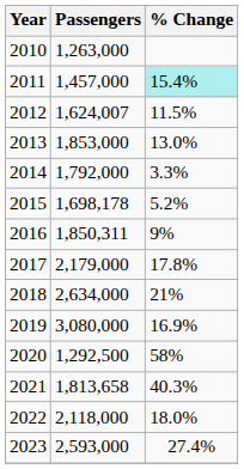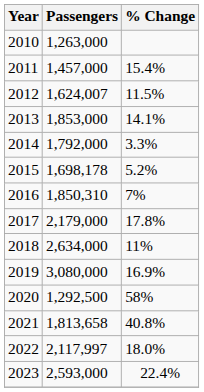 <table class="wikitable" style="font-size: 105%">
 <tr>
 <th>Year</th>
 <th>Passengers</th>
 <th>% Change</th>
 </tr>
 <tr>
 <td>2010</td>
 <td>1,263,000</td>
 <td></td>
 </tr>
 <tr>
 <td>2011</td>
 <td>1,457,000</td>
-<td style="background: paleturquoise;"> 15.4%</td>
+<td> 15.4%</td>
 </tr>
 <tr>
 <td>2012</td>
 <td>1,624,007</td>
 <td> 11.5%</td>
 </tr>
 <tr>
 <td>2013</td>
 <td>1,853,000</td>
-<td> 13.0%</td>
+<td> 14.1%</td>
 </tr>
 <tr>
 <td>2014</td>
 <td>1,792,000</td>
 <td> 3.3%</td>
 </tr>
 <tr>
 <td>2015</td>
 <td>1,698,178</td>
 <td> 5.2%</td>
 </tr>
 <tr>
 <td>2016</td>
-<td>1,850,311</td>
-<td> 9%</td>
+<td>1,850,310</td>
+<td> 7%</td>
 </tr>
 <tr>
 <td>2017</td>
 <td>2,179,000</td>
 <td> 17.8%</td>
 </tr>
 <tr>
 <td>2018</td>
 <td>2,634,000</td>
-<td> 21%</td>
+<td> 11%</td>
 </tr>
 <tr>
 <td>2019</td>
 <td>3,080,000</td>
 <td> 16.9%</td>
 </tr>
 <tr>
 <td>2020</td>
 <td>1,292,500</td>
 <td> 58%</td>
 </tr>
 <tr>
 <td>2021</td>
 <td>1,813,658</td>
-<td> 40.3%</td>
+<td> 40.8%</td>
 </tr>
 <tr>
 <td>2022</td>
-<td>2,118,000</td>
+<td>2,117,997</td>
 <td> 18.0%</td>
 </tr>
 <tr>
 <td>2023</td>
 <td>2,593,000</td>
-<td align=center>27.4%</td>
+<td align=center>22.4%</td>
 </tr>
 <tr>
 </tr>
 </table>
